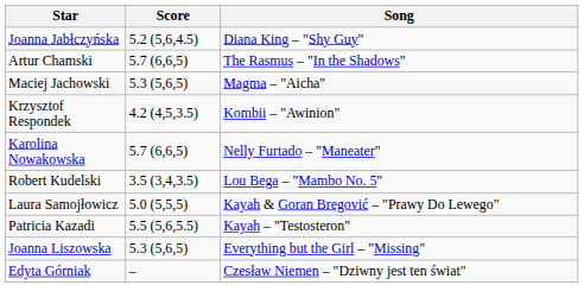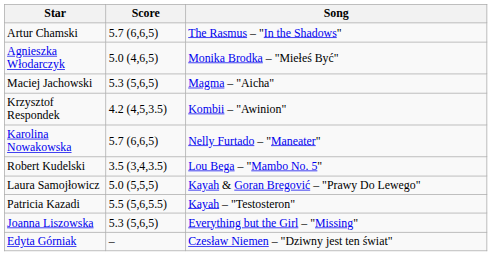 <table class="wikitable">
 <tr>
 <th style="width:130px;">Star</th>
 <th style="width:100px;">Score</th>
 <th style="width:400px;">Song</th>
 </tr>
 <tr>
-<td><a href='#'>Joanna Jabłczyńska</a></td>
-<td>5.2 (5,6,4.5)</td>
-<td><a href='#'>Diana King</a> – "<a href='#'>Shy Guy</a>"</td>
-</tr>
-<tr>
 <td>Artur Chamski</td>
 <td>5.7 (6,6,5)</td>
 <td><a href='#'>The Rasmus</a> – "<a href='#'>In the Shadows</a>"</td>
+</tr>
+<tr>
+<td><a href='#'>Agnieszka Włodarczyk</a></td>
+<td>5.0 (4,6,5)</td>
+<td><a href='#'>Monika Brodka</a> – "Miełeś Być"</td>
 </tr>
 <tr>
 <td>Maciej Jachowski</td>
 <td>5.3 (5,6,5)</td>
 <td><a href='#'>Magma</a> – "Aicha"</td>
 </tr>
 <tr>
 <td>Krzysztof Respondek</td>
 <td>4.2 (4,5,3.5)</td>
 <td><a href='#'>Kombii</a> – "Awinion"</td>
 </tr>
 <tr>
 <td><a href='#'>Karolina Nowakowska</a></td>
 <td>5.7 (6,6,5)</td>
 <td><a href='#'>Nelly Furtado</a> – "<a href='#'>Maneater</a>"</td>
 </tr>
 <tr>
 <td>Robert Kudelski</td>
 <td>3.5 (3,4,3.5)</td>
 <td><a href='#'>Lou Bega</a> – "<a href='#'>Mambo No. 5</a>"</td>
 </tr>
 <tr>
 <td>Laura Samojłowicz</td>
 <td>5.0 (5,5,5)</td>
 <td><a href='#'>Kayah</a> & <a href='#'>Goran Bregović</a> – "Prawy Do Lewego"</td>
 </tr>
 <tr>
 <td>Patricia Kazadi</td>
 <td>5.5 (5,6,5.5)</td>
 <td><a href='#'>Kayah</a> – "Testosteron"</td>
 </tr>
 <tr>
 <td><a href='#'>Joanna Liszowska</a></td>
 <td>5.3 (5,6,5)</td>
 <td><a href='#'>Everything but the Girl</a> – "<a href='#'>Missing</a>"</td>
 </tr>
 <tr>
 <td><a href='#'>Edyta Górniak</a></td>
 <td>–</td>
 <td><a href='#'>Czesław Niemen</a> – "Dziwny jest ten świat"</td>
 </tr>
 </table>
